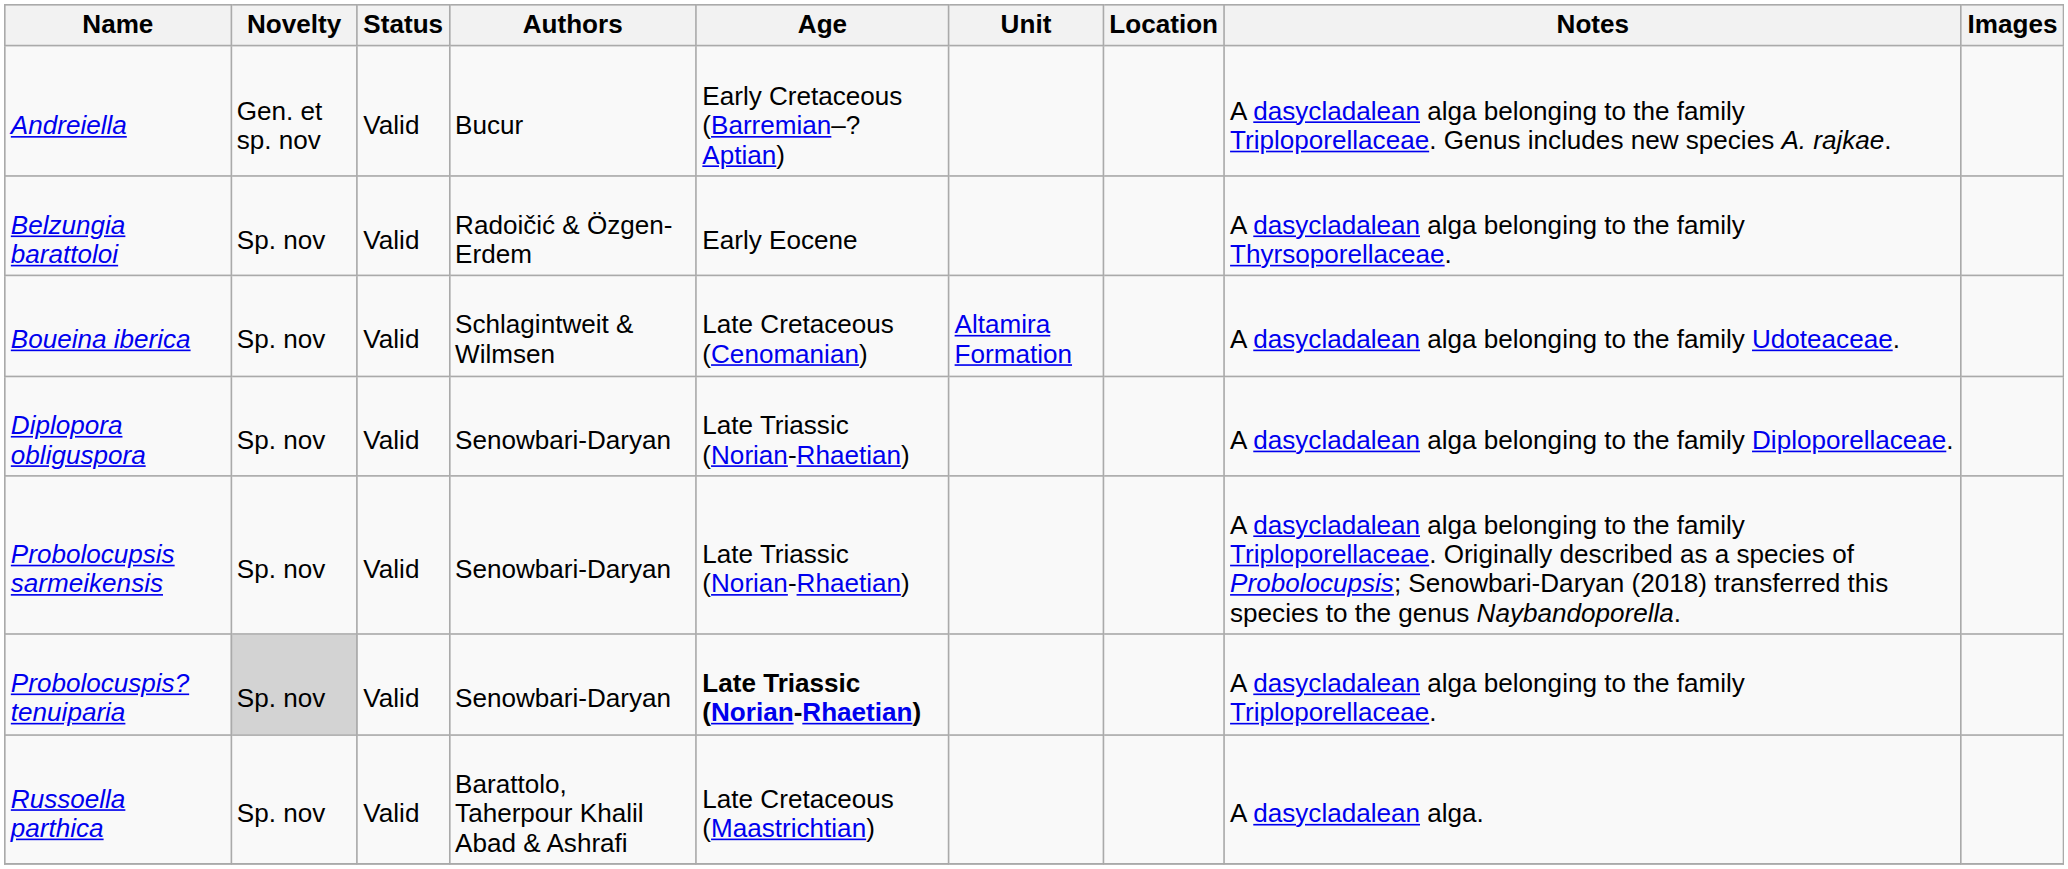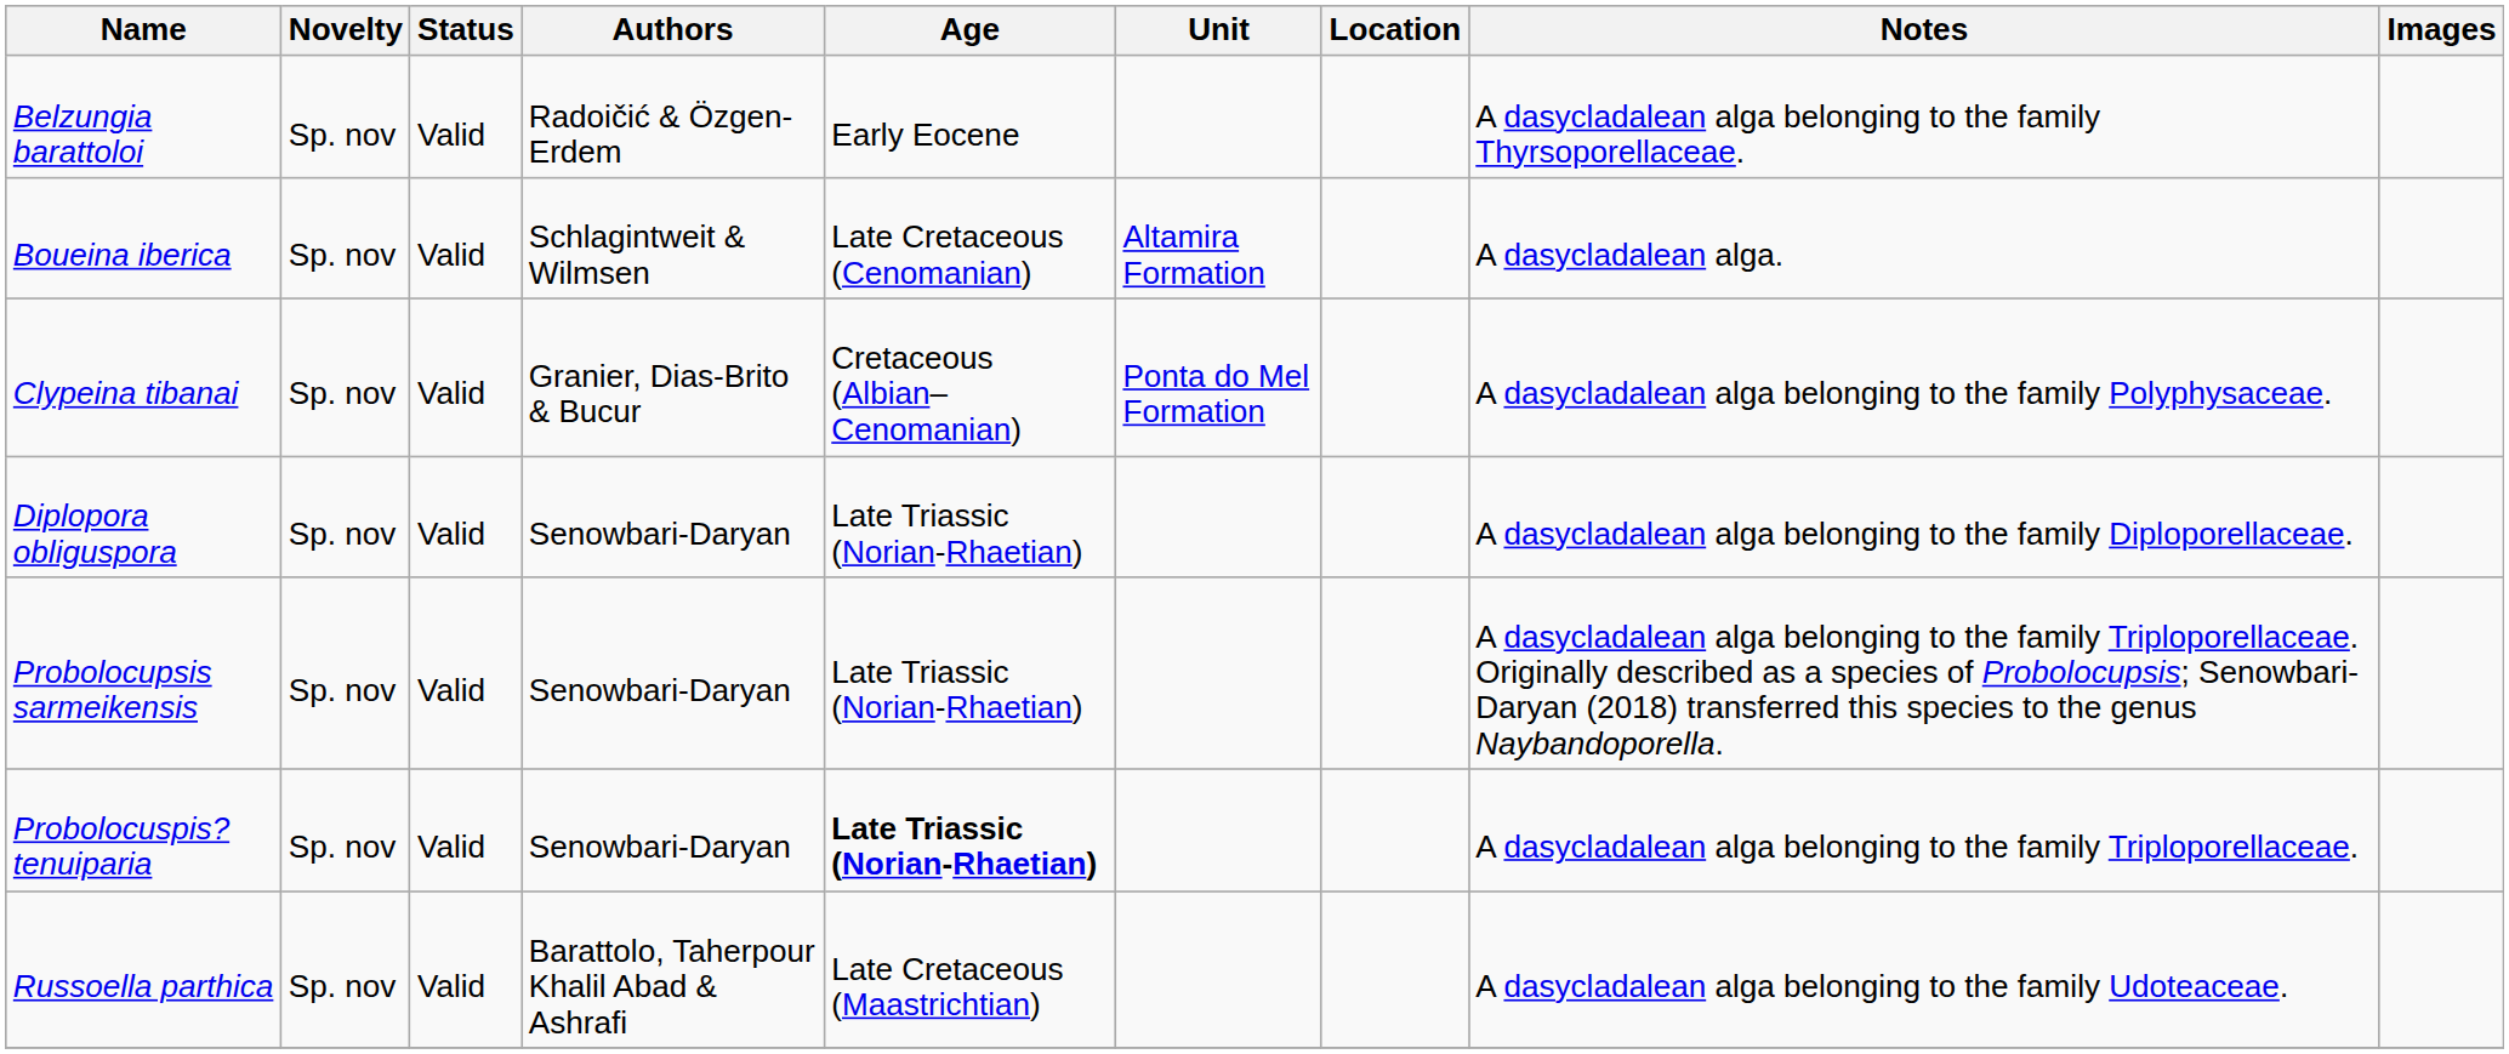 <table class="wikitable sortable" align="center" width="100%">
 <tr>
 <th>Name</th>
 <th>Novelty</th>
 <th>Status</th>
 <th>Authors</th>
 <th>Age</th>
 <th>Unit</th>
 <th>Location</th>
 <th>Notes</th>
 <th>Images</th>
-</tr>
-<tr>
-<td><br><em><a href='#'>Andreiella</a></em></td>
-<td><br>Gen. et sp. nov</td>
-<td><br>Valid</td>
-<td><br>Bucur</td>
-<td><br>Early Cretaceous (<a href='#'>Barremian</a>–?<a href='#'>Aptian</a>)</td>
-<td></td>
-<td><br></td>
-<td><br>A <a href='#'>dasycladalean</a> alga belonging to the family <a href='#'>Triploporellaceae</a>. Genus includes new species <em>A. rajkae</em>.</td>
-<td></td>
 </tr>
 <tr>
 <td><br><em><a href='#'>Belzungia barattoloi</a></em></td>
 <td><br>Sp. nov</td>
 <td><br>Valid</td>
 <td><br>Radoičić & Özgen-Erdem</td>
 <td><br>Early Eocene</td>
 <td></td>
 <td><br></td>
 <td><br>A <a href='#'>dasycladalean</a> alga belonging to the family <a href='#'>Thyrsoporellaceae</a>.</td>
 <td></td>
 </tr>
 <tr>
 <td><br><em><a href='#'>Boueina iberica</a></em></td>
 <td><br>Sp. nov</td>
 <td><br>Valid</td>
 <td><br>Schlagintweit & Wilmsen</td>
 <td><br>Late Cretaceous (<a href='#'>Cenomanian</a>)</td>
 <td><br><a href='#'>Altamira Formation</a></td>
 <td><br></td>
-<td><br>A <a href='#'>dasycladalean</a> alga belonging to the family <a href='#'>Udoteaceae</a>.</td>
+<td><br>A <a href='#'>dasycladalean</a> alga.</td>
+<td></td>
+</tr>
+<tr>
+<td><br><em><a href='#'>Clypeina tibanai</a></em></td>
+<td><br>Sp. nov</td>
+<td><br>Valid</td>
+<td><br>Granier, Dias-Brito & Bucur</td>
+<td><br>Cretaceous (<a href='#'>Albian</a>–<a href='#'>Cenomanian</a>)</td>
+<td><br><a href='#'>Ponta do Mel Formation</a></td>
+<td><br></td>
+<td><br>A <a href='#'>dasycladalean</a> alga belonging to the family <a href='#'>Polyphysaceae</a>.</td>
 <td></td>
 </tr>
 <tr>
 <td><br><em><a href='#'>Diplopora obliguspora</a></em></td>
 <td><br>Sp. nov</td>
 <td><br>Valid</td>
 <td><br>Senowbari-Daryan</td>
 <td><br>Late Triassic (<a href='#'>Norian</a>-<a href='#'>Rhaetian</a>)</td>
 <td></td>
 <td><br></td>
 <td><br>A <a href='#'>dasycladalean</a> alga belonging to the family <a href='#'>Diploporellaceae</a>.</td>
 <td></td>
 </tr>
 <tr>
 <td><br><em><a href='#'>Probolocupsis sarmeikensis</a></em></td>
 <td><br>Sp. nov</td>
 <td><br>Valid</td>
 <td><br>Senowbari-Daryan</td>
 <td><br>Late Triassic (<a href='#'>Norian</a>-<a href='#'>Rhaetian</a>)</td>
 <td></td>
 <td><br></td>
 <td><br>A <a href='#'>dasycladalean</a> alga belonging to the family <a href='#'>Triploporellaceae</a>. Originally described as a species of <em><a href='#'>Probolocupsis</a></em>; Senowbari-Daryan (2018) transferred this species to the genus <em>Naybandoporella</em>.</td>
 <td></td>
 </tr>
 <tr>
 <td><br><em><a href='#'>Probolocuspis? tenuiparia</a></em></td>
-<td style="background: lightgrey;"><br>Sp. nov</td>
+<td><br>Sp. nov</td>
 <td><br>Valid</td>
 <td><br>Senowbari-Daryan</td>
 <td><strong><br>Late Triassic (<a href='#'>Norian</a>-<a href='#'>Rhaetian</a>)</strong></td>
 <td></td>
 <td><br></td>
 <td><br>A <a href='#'>dasycladalean</a> alga belonging to the family <a href='#'>Triploporellaceae</a>.</td>
 <td></td>
 </tr>
 <tr>
 <td><br><em><a href='#'>Russoella parthica</a></em></td>
 <td><br>Sp. nov</td>
 <td><br>Valid</td>
 <td><br>Barattolo, Taherpour Khalil Abad & Ashrafi</td>
 <td><br>Late Cretaceous (<a href='#'>Maastrichtian</a>)</td>
 <td></td>
 <td><br></td>
-<td><br>A <a href='#'>dasycladalean</a> alga.</td>
+<td><br>A <a href='#'>dasycladalean</a> alga belonging to the family <a href='#'>Udoteaceae</a>.</td>
 <td></td>
 </tr>
 <tr>
 </tr>
 </table>
